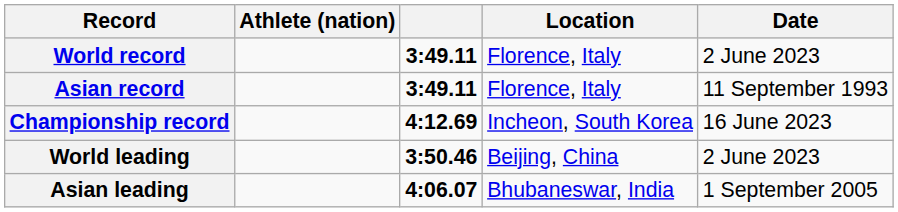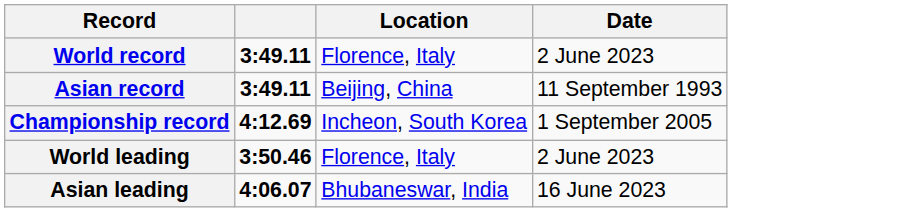 <table class="wikitable">
 <tr>
 <th scope="col">Record</th>
-<th scope="col">Athlete (nation)</th>
 <th scope="col"></th>
 <th scope="col">Location</th>
 <th scope="col">Date</th>
 </tr>
 <tr>
 <th scope="row"><a href='#'>World record</a></th>
-<td></td>
 <td align="center"><strong>3:49.11</strong></td>
 <td><a href='#'>Florence</a>, <a href='#'>Italy</a></td>
 <td>2 June 2023</td>
 </tr>
 <tr>
 <th scope="row"><a href='#'>Asian record</a></th>
-<td></td>
 <td align="center"><strong>3:49.11</strong></td>
-<td><a href='#'>Florence</a>, <a href='#'>Italy</a></td>
+<td><a href='#'>Beijing</a>, <a href='#'>China</a></td>
 <td>11 September 1993</td>
 </tr>
 <tr>
 <th><a href='#'>Championship record</a></th>
-<td></td>
 <td align="center"><strong>4:12.69</strong></td>
 <td><a href='#'>Incheon</a>, <a href='#'>South Korea</a></td>
-<td>16 June 2023</td>
+<td>1 September 2005</td>
 </tr>
 <tr>
 <th scope="row">World leading</th>
-<td></td>
 <td align="center"><strong>3:50.46</strong></td>
-<td><a href='#'>Beijing</a>, <a href='#'>China</a></td>
+<td><a href='#'>Florence</a>, <a href='#'>Italy</a></td>
 <td>2 June 2023</td>
 </tr>
 <tr>
 <th scope="row">Asian leading</th>
-<td></td>
 <td align="center"><strong>4:06.07</strong></td>
 <td><a href='#'>Bhubaneswar</a>, <a href='#'>India</a></td>
-<td>1 September 2005</td>
+<td>16 June 2023</td>
 </tr>
 </table>
